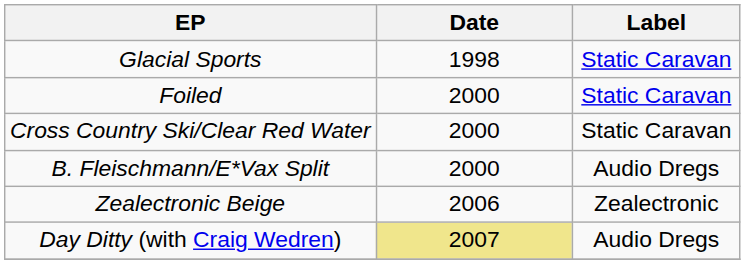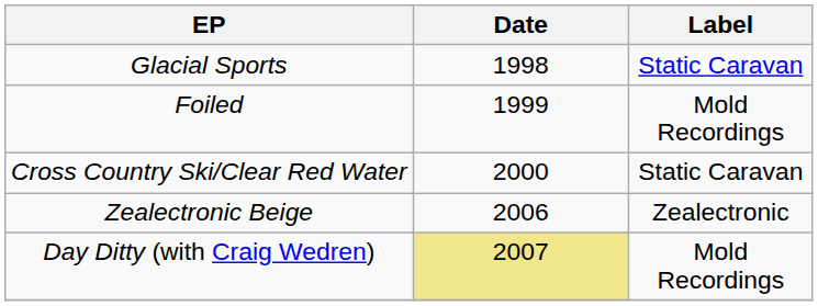 <table class="wikitable">
 <tr>
 <th style="vertical-align:top; text-align:center; ">EP</th>
 <th style="vertical-align:top; text-align:center; width:130px;">Date</th>
 <th style="vertical-align:top; text-align:center; width:110px;">Label</th>
 </tr>
 <tr>
 <td style="text-align:center; vertical-align:top;"><em>Glacial Sports</em></td>
 <td style="text-align:center; vertical-align:top;">1998</td>
 <td style="text-align:center; vertical-align:top;"><a href='#'>Static Caravan</a></td>
 </tr>
 <tr>
 <td style="text-align:center; vertical-align:top;"><em>Foiled</em></td>
-<td style="text-align:center; vertical-align:top;">2000</td>
-<td style="text-align:center; vertical-align:top;"><a href='#'>Static Caravan</a></td>
+<td style="text-align:center; vertical-align:top;">1999</td>
+<td style="text-align:center; vertical-align:top;">Mold Recordings</td>
 </tr>
 <tr>
 <td style="text-align:center; vertical-align:top;"><em>Cross Country Ski/Clear Red Water</em></td>
 <td style="text-align:center; vertical-align:top;">2000</td>
 <td style="text-align:center; vertical-align:top;">Static Caravan</td>
-</tr>
-<tr>
-<td style="text-align:center; vertical-align:top;"><em>B. Fleischmann/E*Vax Split</em></td>
-<td style="text-align:center; vertical-align:top;">2000</td>
-<td style="text-align:center; vertical-align:top;">Audio Dregs</td>
 </tr>
 <tr>
 <td style="text-align:center; vertical-align:top;"><em>Zealectronic Beige</em></td>
 <td style="text-align:center; vertical-align:top;">2006</td>
 <td style="text-align:center; vertical-align:top;">Zealectronic</td>
 </tr>
 <tr>
 <td style="text-align:center; vertical-align:top;"><em>Day Ditty</em> (with <a href='#'>Craig Wedren</a>)</td>
 <td style="background: khaki; text-align:center; vertical-align:top;">2007</td>
-<td style="text-align:center; vertical-align:top;">Audio Dregs</td>
+<td style="text-align:center; vertical-align:top;">Mold Recordings</td>
 </tr>
 <tr>
 </tr>
 </table>
